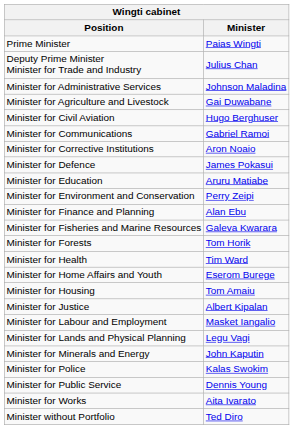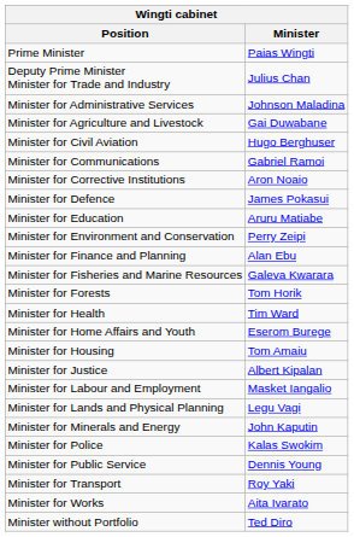 <table class=wikitable>
 <tr>
 <th colspan=2>Wingti cabinet</th>
 </tr>
 <tr>
 <th>Position</th>
 <th>Minister</th>
 </tr>
 <tr>
 <td>Prime Minister</td>
 <td><a href='#'>Paias Wingti</a></td>
 </tr>
 <tr>
 <td>Deputy Prime Minister<br>Minister for Trade and Industry</td>
 <td><a href='#'>Julius Chan</a></td>
 </tr>
 <tr>
 <td>Minister for Administrative Services</td>
 <td><a href='#'>Johnson Maladina</a></td>
 </tr>
 <tr>
 <td>Minister for Agriculture and Livestock</td>
 <td><a href='#'>Gai Duwabane</a></td>
 </tr>
 <tr>
 <td>Minister for Civil Aviation</td>
 <td><a href='#'>Hugo Berghuser</a></td>
 </tr>
 <tr>
 <td>Minister for Communications</td>
 <td><a href='#'>Gabriel Ramoi</a></td>
 </tr>
 <tr>
 <td>Minister for Corrective Institutions</td>
 <td><a href='#'>Aron Noaio</a></td>
 </tr>
 <tr>
 <td>Minister for Defence</td>
 <td><a href='#'>James Pokasui</a></td>
 </tr>
 <tr>
 <td>Minister for Education</td>
 <td><a href='#'>Aruru Matiabe</a></td>
 </tr>
 <tr>
 <td>Minister for Environment and Conservation</td>
 <td><a href='#'>Perry Zeipi</a></td>
 </tr>
 <tr>
 <td>Minister for Finance and Planning</td>
 <td><a href='#'>Alan Ebu</a></td>
 </tr>
 <tr>
 <td>Minister for Fisheries and Marine Resources</td>
 <td><a href='#'>Galeva Kwarara</a></td>
 </tr>
 <tr>
 <td>Minister for Forests</td>
 <td><a href='#'>Tom Horik</a></td>
 </tr>
 <tr>
 <td>Minister for Health</td>
 <td><a href='#'>Tim Ward</a></td>
 </tr>
 <tr>
 <td>Minister for Home Affairs and Youth</td>
 <td><a href='#'>Eserom Burege</a></td>
 </tr>
 <tr>
 <td>Minister for Housing</td>
 <td><a href='#'>Tom Amaiu</a></td>
 </tr>
 <tr>
 <td>Minister for Justice</td>
 <td><a href='#'>Albert Kipalan</a></td>
 </tr>
 <tr>
 <td>Minister for Labour and Employment</td>
 <td><a href='#'>Masket Iangalio</a></td>
 </tr>
 <tr>
 <td>Minister for Lands and Physical Planning</td>
 <td><a href='#'>Legu Vagi</a></td>
 </tr>
 <tr>
 <td>Minister for Minerals and Energy</td>
 <td><a href='#'>John Kaputin</a></td>
 </tr>
 <tr>
 <td>Minister for Police</td>
 <td><a href='#'>Kalas Swokim</a></td>
 </tr>
 <tr>
 <td>Minister for Public Service</td>
 <td><a href='#'>Dennis Young</a></td>
 </tr>
 <tr>
+<td>Minister for Transport</td>
+<td><a href='#'>Roy Yaki</a></td>
+</tr>
+<tr>
 <td>Minister for Works</td>
 <td><a href='#'>Aita Ivarato</a></td>
 </tr>
 <tr>
 <td>Minister without Portfolio</td>
 <td><a href='#'>Ted Diro</a></td>
 </tr>
 </table>
